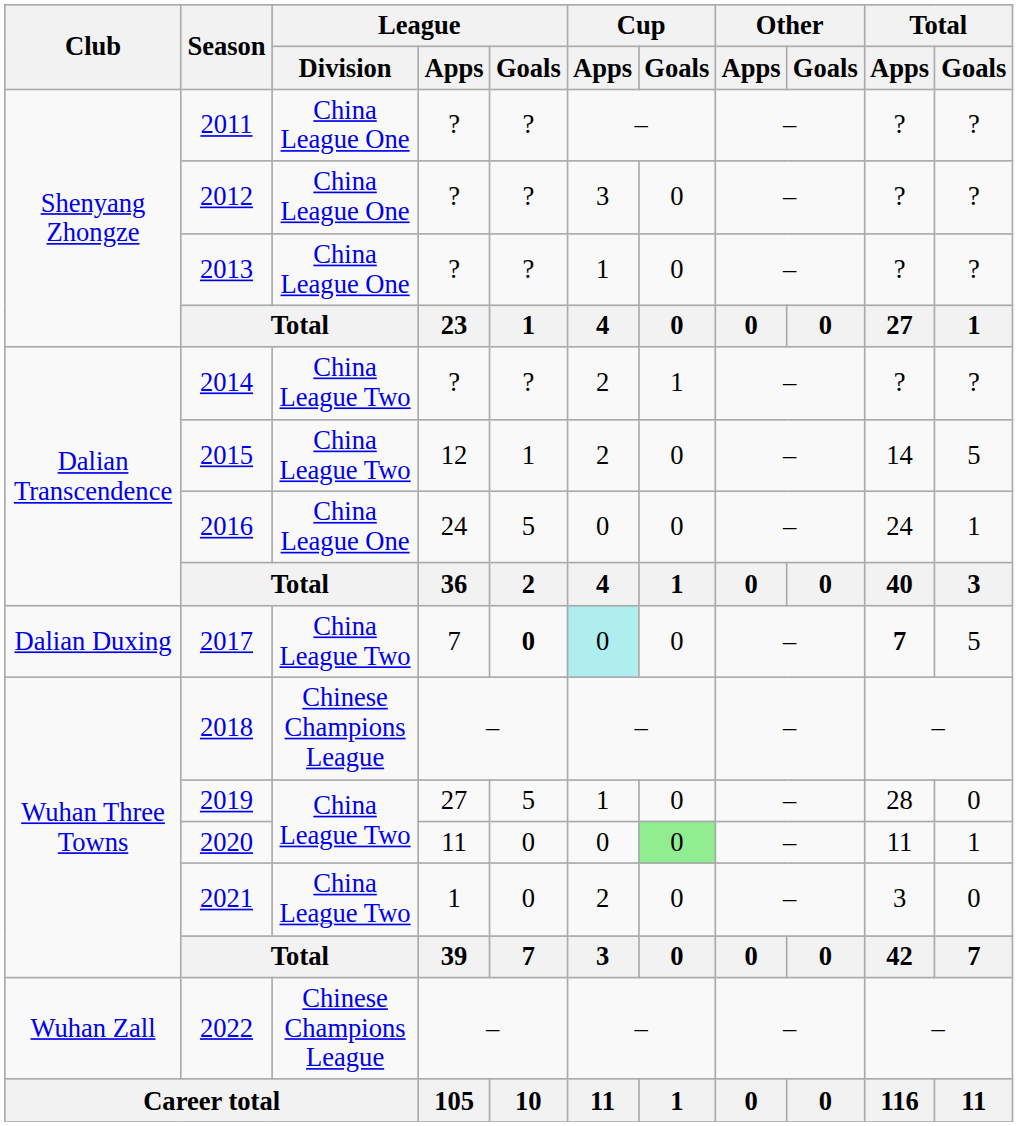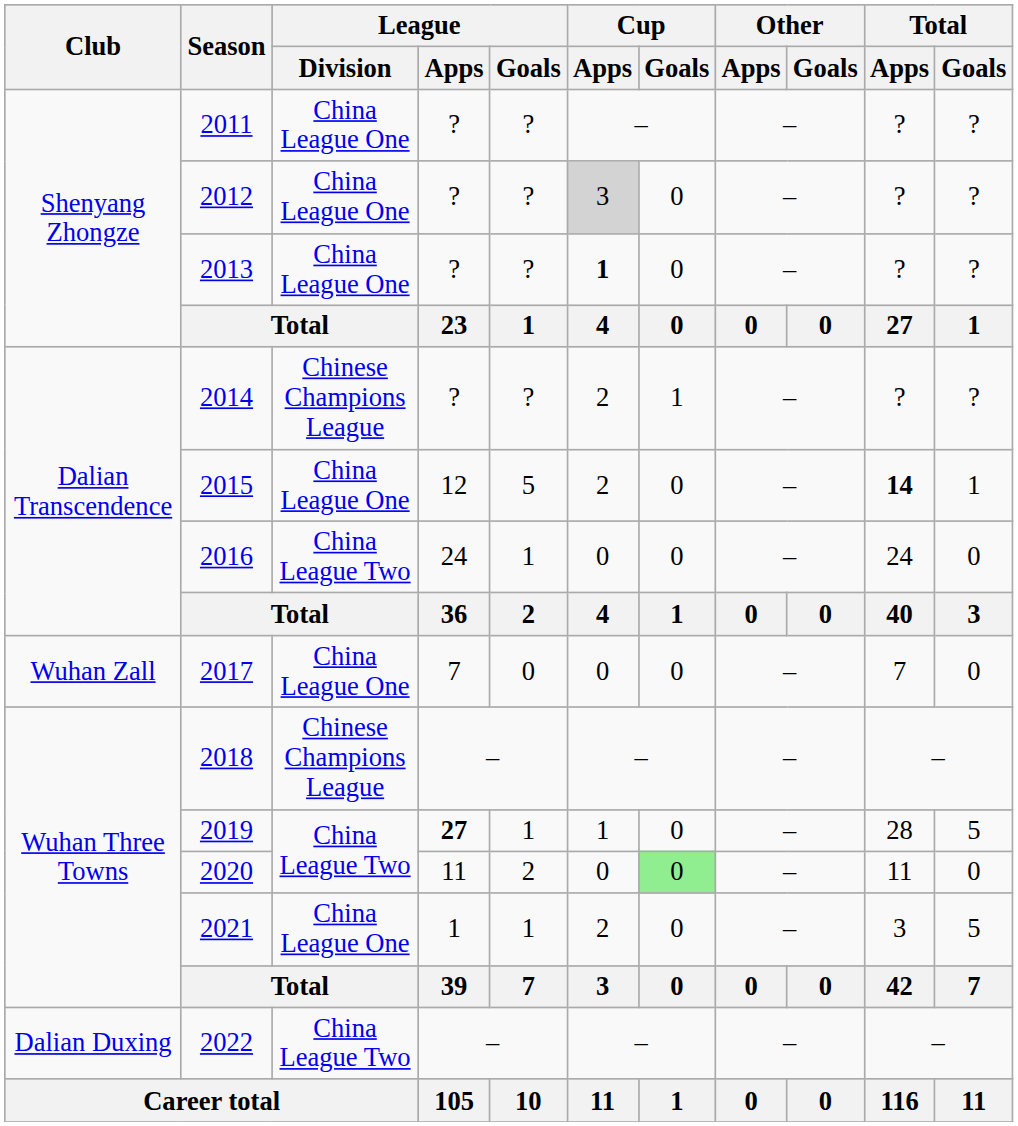 <table class="wikitable" style="text-align: center">
 <tr>
 <th rowspan="2">Club</th>
 <th rowspan="2">Season</th>
 <th colspan="3">League</th>
 <th colspan="2">Cup</th>
 <th colspan="2">Other</th>
 <th colspan="2">Total</th>
 </tr>
 <tr>
 <th>Division</th>
 <th>Apps</th>
 <th>Goals</th>
 <th>Apps</th>
 <th>Goals</th>
 <th>Apps</th>
 <th>Goals</th>
 <th>Apps</th>
 <th>Goals</th>
 </tr>
 <tr>
 <td rowspan=4><a href='#'>Shenyang Zhongze</a></td>
 <td><a href='#'>2011</a></td>
 <td><a href='#'>China League One</a></td>
 <td>?</td>
 <td>?</td>
 <td colspan="2">–</td>
 <td colspan="2">–</td>
 <td>?</td>
 <td>?</td>
 </tr>
 <tr>
 <td><a href='#'>2012</a></td>
 <td><a href='#'>China League One</a></td>
 <td>?</td>
 <td>?</td>
-<td>3</td>
+<td style="background: lightgrey;">3</td>
 <td>0</td>
 <td colspan="2">–</td>
 <td>?</td>
 <td>?</td>
 </tr>
 <tr>
 <td><a href='#'>2013</a></td>
 <td><a href='#'>China League One</a></td>
 <td>?</td>
 <td>?</td>
-<td>1</td>
+<td><strong>1</strong></td>
 <td>0</td>
 <td colspan="2">–</td>
 <td>?</td>
 <td>?</td>
 </tr>
 <tr>
 <th colspan=2>Total</th>
 <th>23</th>
 <th>1</th>
 <th>4</th>
 <th>0</th>
 <th>0</th>
 <th>0</th>
 <th>27</th>
 <th>1</th>
 </tr>
 <tr>
 <td rowspan=4><a href='#'>Dalian Transcendence</a></td>
 <td><a href='#'>2014</a></td>
-<td><a href='#'>China League Two</a></td>
+<td><a href='#'>Chinese Champions League</a></td>
 <td>?</td>
 <td>?</td>
 <td>2</td>
 <td>1</td>
 <td colspan="2">–</td>
 <td>?</td>
 <td>?</td>
 </tr>
 <tr>
 <td><a href='#'>2015</a></td>
-<td><a href='#'>China League Two</a></td>
+<td><a href='#'>China League One</a></td>
 <td>12</td>
-<td>1</td>
+<td>5</td>
 <td>2</td>
 <td>0</td>
 <td colspan="2">–</td>
-<td>14</td>
-<td>5</td>
+<td><strong>14</strong></td>
+<td>1</td>
 </tr>
 <tr>
 <td><a href='#'>2016</a></td>
-<td><a href='#'>China League One</a></td>
+<td><a href='#'>China League Two</a></td>
 <td>24</td>
-<td>5</td>
+<td>1</td>
 <td>0</td>
 <td>0</td>
 <td colspan="2">–</td>
 <td>24</td>
-<td>1</td>
+<td>0</td>
 </tr>
 <tr>
 <th colspan=2>Total</th>
 <th>36</th>
 <th>2</th>
 <th>4</th>
 <th>1</th>
 <th>0</th>
 <th>0</th>
 <th>40</th>
 <th>3</th>
 </tr>
 <tr>
-<td><a href='#'>Dalian Duxing</a></td>
+<td><a href='#'>Wuhan Zall</a></td>
 <td><a href='#'>2017</a></td>
-<td><a href='#'>China League Two</a></td>
+<td><a href='#'>China League One</a></td>
 <td>7</td>
-<td><strong>0</strong></td>
-<td style="background: paleturquoise;">0</td>
+<td>0</td>
+<td>0</td>
 <td>0</td>
 <td colspan="2">–</td>
-<td><strong>7</strong></td>
-<td>5</td>
+<td>7</td>
+<td>0</td>
 </tr>
 <tr>
 <td rowspan=5><a href='#'>Wuhan Three Towns</a></td>
 <td><a href='#'>2018</a></td>
 <td><a href='#'>Chinese Champions League</a></td>
 <td colspan="2">–</td>
 <td colspan="2">–</td>
 <td colspan="2">–</td>
 <td colspan="2">–</td>
 </tr>
 <tr>
 <td><a href='#'>2019</a></td>
 <td rowspan="2"><a href='#'>China League Two</a></td>
-<td>27</td>
-<td>5</td>
+<td><strong>27</strong></td>
+<td>1</td>
 <td>1</td>
 <td>0</td>
 <td colspan="2">–</td>
 <td>28</td>
-<td>0</td>
+<td>5</td>
 </tr>
 <tr>
 <td><a href='#'>2020</a></td>
 <td>11</td>
-<td>0</td>
+<td>2</td>
 <td>0</td>
 <td style="background: lightgreen;">0</td>
 <td colspan="2">–</td>
 <td>11</td>
-<td>1</td>
+<td>0</td>
 </tr>
 <tr>
 <td><a href='#'>2021</a></td>
-<td><a href='#'>China League Two</a></td>
+<td><a href='#'>China League One</a></td>
 <td>1</td>
-<td>0</td>
+<td>1</td>
 <td>2</td>
 <td>0</td>
 <td colspan="2">–</td>
 <td>3</td>
-<td>0</td>
+<td>5</td>
 </tr>
 <tr>
 <th colspan=2>Total</th>
 <th>39</th>
 <th>7</th>
 <th>3</th>
 <th>0</th>
 <th>0</th>
 <th>0</th>
 <th>42</th>
 <th>7</th>
 </tr>
 <tr>
-<td><a href='#'>Wuhan Zall</a></td>
+<td><a href='#'>Dalian Duxing</a></td>
 <td><a href='#'>2022</a></td>
-<td><a href='#'>Chinese Champions League</a></td>
+<td><a href='#'>China League Two</a></td>
 <td colspan="2">–</td>
 <td colspan="2">–</td>
 <td colspan="2">–</td>
 <td colspan="2">–</td>
 </tr>
 <tr>
 <th colspan=3>Career total</th>
 <th>105</th>
 <th>10</th>
 <th>11</th>
 <th>1</th>
 <th>0</th>
 <th>0</th>
 <th>116</th>
 <th>11</th>
 </tr>
 </table>
